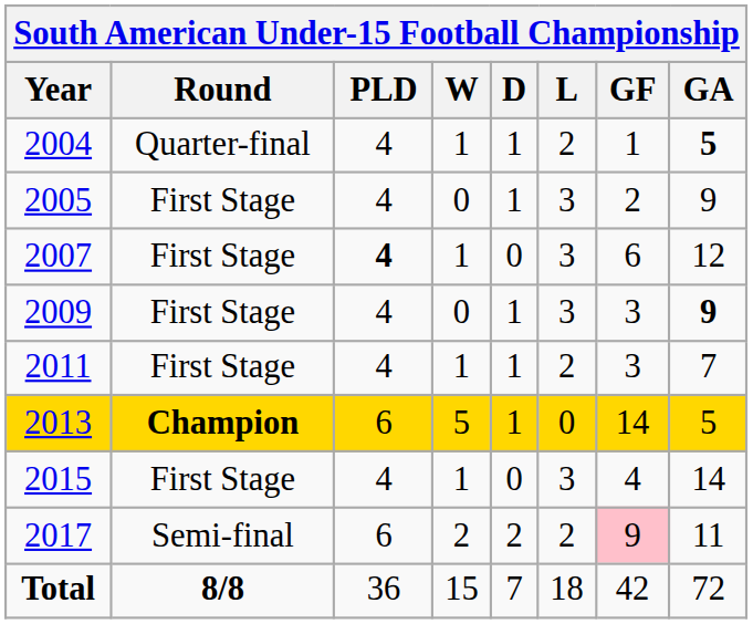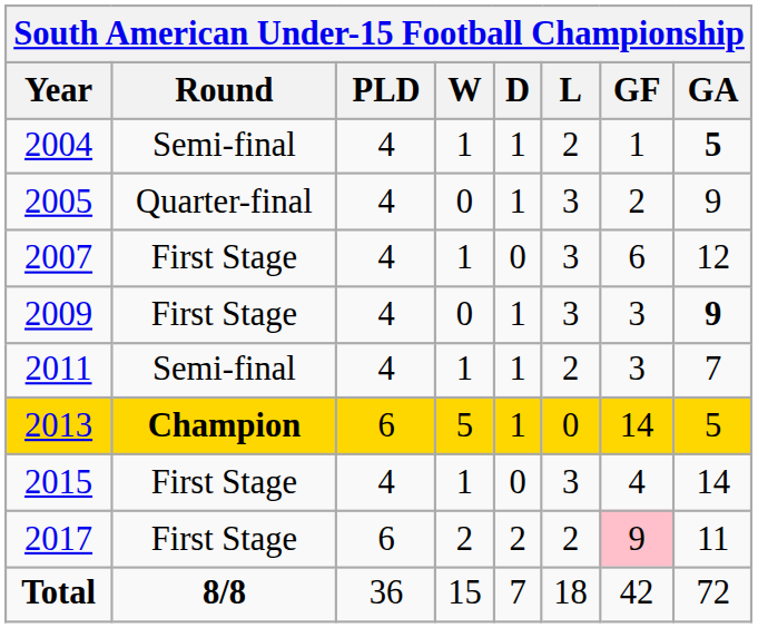 <table class="wikitable" style="text-align: center;font-size:90%;">
 <tr>
 <th colspan=9><a href='#'>South American Under-15 Football Championship</a></th>
 </tr>
 <tr>
 <th>Year</th>
 <th>Round</th>
 <th>PLD</th>
 <th>W</th>
 <th>D</th>
 <th>L</th>
 <th>GF</th>
 <th>GA</th>
 </tr>
 <tr>
 <td> <a href='#'>2004</a></td>
-<td>Quarter-final</td>
+<td>Semi-final</td>
 <td>4</td>
 <td>1</td>
 <td>1</td>
 <td>2</td>
 <td>1</td>
 <td><strong>5</strong></td>
 </tr>
 <tr>
 <td> <a href='#'>2005</a></td>
-<td>First Stage</td>
+<td>Quarter-final</td>
 <td>4</td>
 <td>0</td>
 <td>1</td>
 <td>3</td>
 <td>2</td>
 <td>9</td>
 </tr>
 <tr>
 <td> <a href='#'>2007</a></td>
 <td>First Stage</td>
-<td><strong>4</strong></td>
+<td>4</td>
 <td>1</td>
 <td>0</td>
 <td>3</td>
 <td>6</td>
 <td>12</td>
 </tr>
 <tr>
 <td> <a href='#'>2009</a></td>
 <td>First Stage</td>
 <td>4</td>
 <td>0</td>
 <td>1</td>
 <td>3</td>
 <td>3</td>
 <td><strong>9</strong></td>
 </tr>
 <tr>
 <td> <a href='#'>2011</a></td>
-<td>First Stage</td>
+<td>Semi-final</td>
 <td>4</td>
 <td>1</td>
 <td>1</td>
 <td>2</td>
 <td>3</td>
 <td>7</td>
 </tr>
 <tr bgcolor=Gold>
 <td> <a href='#'>2013</a></td>
 <td><strong>Champion</strong></td>
 <td>6</td>
 <td>5</td>
 <td>1</td>
 <td>0</td>
 <td>14</td>
 <td>5</td>
 </tr>
 <tr>
 <td> <a href='#'>2015</a></td>
 <td>First Stage</td>
 <td>4</td>
 <td>1</td>
 <td>0</td>
 <td>3</td>
 <td>4</td>
 <td>14</td>
 </tr>
 <tr>
 <td> <a href='#'>2017</a></td>
-<td>Semi-final</td>
+<td>First Stage</td>
 <td>6</td>
 <td>2</td>
 <td>2</td>
 <td>2</td>
 <td style="background: pink;">9</td>
 <td>11</td>
 </tr>
 <tr>
 <td><strong>Total</strong></td>
 <td><strong>8/8</strong></td>
 <td>36</td>
 <td>15</td>
 <td>7</td>
 <td>18</td>
 <td>42</td>
 <td>72</td>
 </tr>
 </table>
